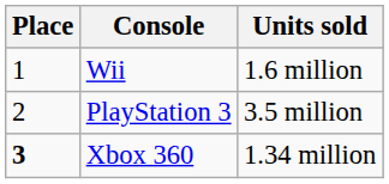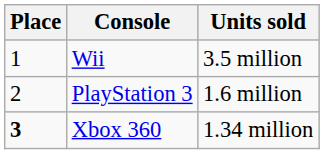 <table class="wikitable">
 <tr>
 <th>Place</th>
 <th>Console</th>
 <th>Units sold</th>
 </tr>
 <tr>
 <td>1</td>
 <td><a href='#'>Wii</a></td>
-<td>1.6 million</td>
+<td>3.5 million</td>
 </tr>
 <tr>
 <td>2</td>
 <td><a href='#'>PlayStation 3</a></td>
-<td>3.5 million</td>
+<td>1.6 million</td>
 </tr>
 <tr>
 <td><strong>3</strong></td>
 <td><a href='#'>Xbox 360</a></td>
 <td>1.34 million</td>
 </tr>
 </table>
